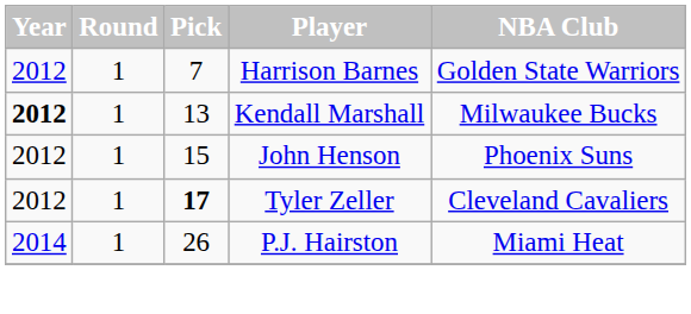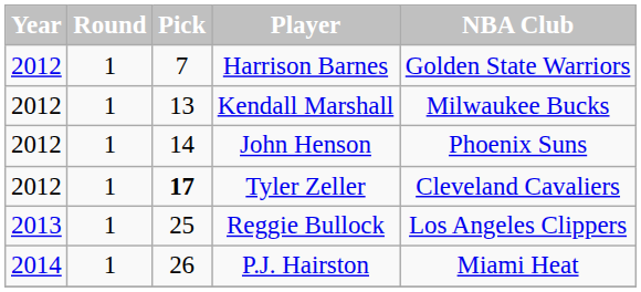 <table class="wikitable">
 <tr align="center">
 <th style="background:silver;color:white;">Year</th>
 <th style="background:silver;color:white;">Round</th>
 <th style="background:silver;color:white;">Pick</th>
 <th style="background:silver;color:white;">Player</th>
 <th style="background:silver;color:white;">NBA Club</th>
 </tr>
 <tr align="center" bgcolor="">
 <td><a href='#'>2012</a></td>
 <td>1</td>
 <td>7</td>
 <td><a href='#'>Harrison Barnes</a></td>
 <td><a href='#'>Golden State Warriors</a></td>
 </tr>
 <tr align="center" bgcolor="">
-<td><strong>2012</strong></td>
+<td>2012</td>
 <td>1</td>
 <td>13</td>
 <td><a href='#'>Kendall Marshall</a></td>
 <td><a href='#'>Milwaukee Bucks</a></td>
 </tr>
 <tr align="center" bgcolor="">
 <td>2012</td>
 <td>1</td>
-<td>15</td>
+<td>14</td>
 <td><a href='#'>John Henson</a></td>
 <td><a href='#'>Phoenix Suns</a></td>
 </tr>
 <tr align="center" bgcolor="">
 <td>2012</td>
 <td>1</td>
 <td><strong>17</strong></td>
 <td><a href='#'>Tyler Zeller</a></td>
 <td><a href='#'>Cleveland Cavaliers</a></td>
 </tr>
 <tr align="center" bgcolor="">
+<td><a href='#'>2013</a></td>
+<td>1</td>
+<td>25</td>
+<td><a href='#'>Reggie Bullock</a></td>
+<td><a href='#'>Los Angeles Clippers</a></td>
+</tr>
+<tr align="center" bgcolor="">
 <td><a href='#'>2014</a></td>
 <td>1</td>
 <td>26</td>
 <td><a href='#'>P.J. Hairston</a></td>
 <td><a href='#'>Miami Heat</a></td>
 </tr>
 <tr align="center" bgcolor="">
 </tr>
 </table>
